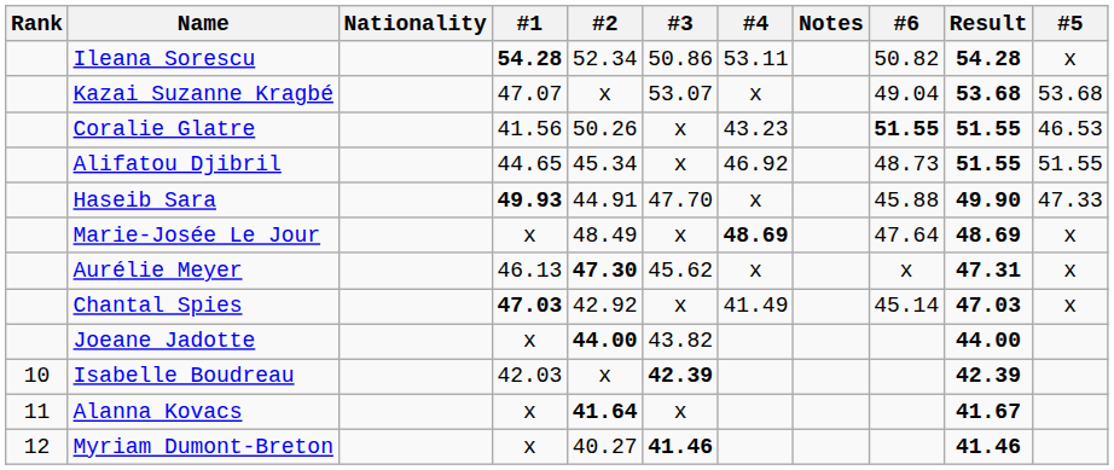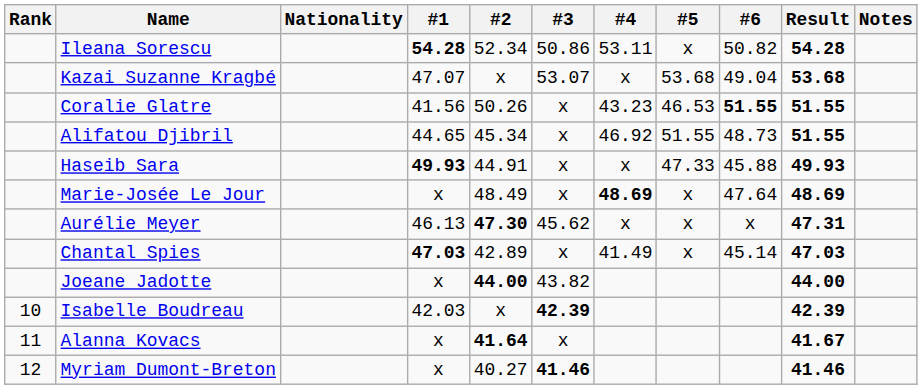 <table class="wikitable sortable" style="text-align:center">
 <tr>
 <th>Rank</th>
 <th>Name</th>
 <th>Nationality</th>
 <th>#1</th>
 <th>#2</th>
 <th>#3</th>
 <th>#4</th>
-<th>Notes</th>
+<th>#5</th>
 <th>#6</th>
 <th>Result</th>
-<th>#5</th>
+<th>Notes</th>
 </tr>
 <tr>
 <td></td>
 <td align=left><a href='#'>Ileana Sorescu</a></td>
 <td align=left></td>
 <td><strong>54.28</strong></td>
 <td>52.34</td>
 <td>50.86</td>
 <td>53.11</td>
-<td></td>
+<td>x</td>
 <td>50.82</td>
 <td><strong>54.28</strong></td>
-<td>x</td>
+<td></td>
 </tr>
 <tr>
 <td></td>
 <td align=left><a href='#'>Kazai Suzanne Kragbé</a></td>
 <td align=left></td>
 <td>47.07</td>
 <td>x</td>
 <td>53.07</td>
 <td>x</td>
-<td></td>
+<td>53.68</td>
 <td>49.04</td>
 <td><strong>53.68</strong></td>
-<td>53.68</td>
+<td></td>
 </tr>
 <tr>
 <td></td>
 <td align=left><a href='#'>Coralie Glatre</a></td>
 <td align=left></td>
 <td>41.56</td>
 <td>50.26</td>
 <td>x</td>
 <td>43.23</td>
-<td></td>
+<td>46.53</td>
 <td><strong>51.55</strong></td>
 <td><strong>51.55</strong></td>
-<td>46.53</td>
+<td></td>
 </tr>
 <tr>
 <td></td>
 <td align=left><a href='#'>Alifatou Djibril</a></td>
 <td align=left></td>
 <td>44.65</td>
 <td>45.34</td>
 <td>x</td>
 <td>46.92</td>
-<td></td>
+<td>51.55</td>
 <td>48.73</td>
 <td><strong>51.55</strong></td>
-<td>51.55</td>
+<td></td>
 </tr>
 <tr>
 <td></td>
 <td align=left><a href='#'>Haseib Sara</a></td>
 <td align=left></td>
 <td><strong>49.93</strong></td>
 <td>44.91</td>
-<td>47.70</td>
 <td>x</td>
+<td>x</td>
+<td>47.33</td>
+<td>45.88</td>
+<td><strong>49.93</strong></td>
 <td></td>
-<td>45.88</td>
-<td><strong>49.90</strong></td>
-<td>47.33</td>
 </tr>
 <tr>
 <td></td>
 <td align=left><a href='#'>Marie-Josée Le Jour</a></td>
 <td align=left></td>
 <td>x</td>
 <td>48.49</td>
 <td>x</td>
 <td><strong>48.69</strong></td>
-<td></td>
+<td>x</td>
 <td>47.64</td>
 <td><strong>48.69</strong></td>
-<td>x</td>
+<td></td>
 </tr>
 <tr>
 <td></td>
 <td align=left><a href='#'>Aurélie Meyer</a></td>
 <td align=left></td>
 <td>46.13</td>
 <td><strong>47.30</strong></td>
 <td>45.62</td>
 <td>x</td>
-<td></td>
+<td>x</td>
 <td>x</td>
 <td><strong>47.31</strong></td>
-<td>x</td>
+<td></td>
 </tr>
 <tr>
 <td></td>
 <td align=left><a href='#'>Chantal Spies</a></td>
 <td align=left></td>
 <td><strong>47.03</strong></td>
-<td>42.92</td>
+<td>42.89</td>
 <td>x</td>
 <td>41.49</td>
-<td></td>
+<td>x</td>
 <td>45.14</td>
 <td><strong>47.03</strong></td>
-<td>x</td>
+<td></td>
 </tr>
 <tr>
 <td></td>
 <td align=left><a href='#'>Joeane Jadotte</a></td>
 <td align=left></td>
 <td>x</td>
 <td><strong>44.00</strong></td>
 <td>43.82</td>
 <td></td>
 <td></td>
 <td></td>
 <td><strong>44.00</strong></td>
 <td></td>
 </tr>
 <tr>
 <td>10</td>
 <td align=left><a href='#'>Isabelle Boudreau</a></td>
 <td align=left></td>
 <td>42.03</td>
 <td>x</td>
 <td><strong>42.39</strong></td>
 <td></td>
 <td></td>
 <td></td>
 <td><strong>42.39</strong></td>
 <td></td>
 </tr>
 <tr>
 <td>11</td>
 <td align=left><a href='#'>Alanna Kovacs</a></td>
 <td align=left></td>
 <td>x</td>
 <td><strong>41.64</strong></td>
 <td>x</td>
 <td></td>
 <td></td>
 <td></td>
 <td><strong>41.67</strong></td>
 <td></td>
 </tr>
 <tr>
 <td>12</td>
 <td align=left><a href='#'>Myriam Dumont-Breton</a></td>
 <td align=left></td>
 <td>x</td>
 <td>40.27</td>
 <td><strong>41.46</strong></td>
 <td></td>
 <td></td>
 <td></td>
 <td><strong>41.46</strong></td>
 <td></td>
 </tr>
 </table>
